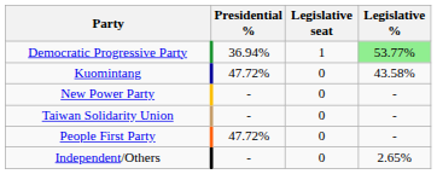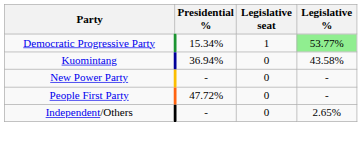 <table class="wikitable" style="text-align:center">
 <tr>
 <th width=240>Party</th>
 <th width=80>Presidential %</th>
 <th width=80>Legislative seat</th>
 <th width=80>Legislative %</th>
 </tr>
 <tr>
 <td align=center style="border-right:4px solid #1B9431;" align="center"><a href='#'>Democratic Progressive Party</a></td>
-<td>36.94%</td>
+<td>15.34%</td>
 <td>1</td>
 <td style="background: lightgreen;">53.77%</td>
 </tr>
 <tr>
 <td align=center style="border-right:4px solid #000099;" align="center"><a href='#'>Kuomintang</a></td>
-<td>47.72%</td>
+<td>36.94%</td>
 <td>0</td>
 <td>43.58%</td>
 </tr>
 <tr>
 <td align=center style="border-right:4px solid #FBBE01;" align="center"><a href='#'>New Power Party</a></td>
-<td>-</td>
-<td>0</td>
-<td>-</td>
-</tr>
-<tr>
-<td align=center style="border-right:4px solid #C69E6A;" align="center"><a href='#'>Taiwan Solidarity Union</a></td>
 <td>-</td>
 <td>0</td>
 <td>-</td>
 </tr>
 <tr>
 <td align=center style="border-right:4px solid #FF6310;" align="center"><a href='#'>People First Party</a></td>
 <td>47.72%</td>
 <td>0</td>
 <td>-</td>
 </tr>
 <tr>
 <td align=center style="border-right:4px solid #000000;" align="center"><a href='#'>Independent</a>/Others</td>
 <td>-</td>
 <td>0</td>
 <td>2.65%</td>
 </tr>
 </table>
